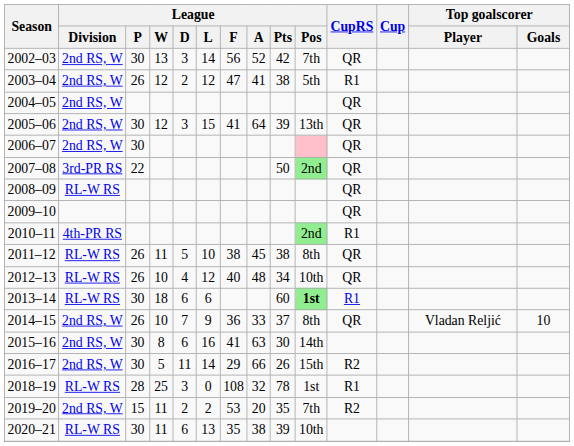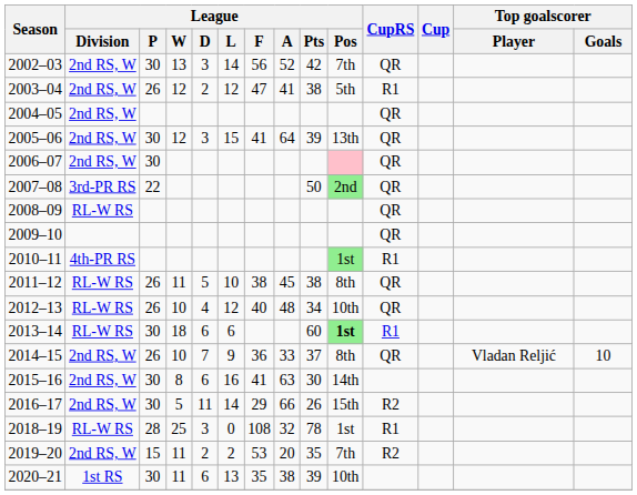 <table class="wikitable" style="text-align: center">
 <tr>
 <th rowspan=2>Season</th>
 <th colspan=9>League</th>
 <th rowspan="2" style="width:30px;"><a href='#'>CupRS</a></th>
 <th rowspan="2" style="width:30px;"><a href='#'>Cup</a></th>
 <th colspan="2" style="width:180px;">Top goalscorer</th>
 </tr>
 <tr>
 <th>Division</th>
 <th width="20">P</th>
 <th width="20">W</th>
 <th width="20">D</th>
 <th width="20">L</th>
 <th width="20">F</th>
 <th width="20">A</th>
 <th width="20">Pts</th>
 <th width="30">Pos</th>
 <th>Player</th>
 <th>Goals</th>
 </tr>
 <tr>
 <td>2002–03</td>
 <td><a href='#'>2nd RS, W</a></td>
 <td>30</td>
 <td>13</td>
 <td>3</td>
 <td>14</td>
 <td>56</td>
 <td>52</td>
 <td>42</td>
 <td>7th</td>
 <td>QR</td>
 <td></td>
 <td></td>
 <td></td>
 </tr>
 <tr>
 <td>2003–04</td>
 <td><a href='#'>2nd RS, W</a></td>
 <td>26</td>
 <td>12</td>
 <td>2</td>
 <td>12</td>
 <td>47</td>
 <td>41</td>
 <td>38</td>
 <td>5th</td>
 <td>R1</td>
 <td></td>
 <td></td>
 <td></td>
 </tr>
 <tr>
 <td>2004–05</td>
 <td><a href='#'>2nd RS, W</a></td>
 <td></td>
 <td></td>
 <td></td>
 <td></td>
 <td></td>
 <td></td>
 <td></td>
 <td></td>
 <td>QR</td>
 <td></td>
 <td></td>
 <td></td>
 </tr>
 <tr>
 <td>2005–06</td>
 <td><a href='#'>2nd RS, W</a></td>
 <td>30</td>
 <td>12</td>
 <td>3</td>
 <td>15</td>
 <td>41</td>
 <td>64</td>
 <td>39</td>
 <td>13th</td>
 <td>QR</td>
 <td></td>
 <td></td>
 <td></td>
 </tr>
 <tr>
 <td>2006–07</td>
 <td><a href='#'>2nd RS, W</a></td>
 <td>30</td>
 <td></td>
 <td></td>
 <td></td>
 <td></td>
 <td></td>
 <td></td>
 <td bgcolor=pink></td>
 <td>QR</td>
 <td></td>
 <td></td>
 <td></td>
 </tr>
 <tr>
 <td>2007–08</td>
 <td><a href='#'>3rd-PR RS</a></td>
 <td>22</td>
 <td></td>
 <td></td>
 <td></td>
 <td></td>
 <td></td>
 <td>50</td>
 <td bgcolor=LightGreen>2nd</td>
 <td>QR</td>
 <td></td>
 <td></td>
 <td></td>
 </tr>
 <tr>
 <td>2008–09</td>
 <td><a href='#'>RL-W RS</a></td>
 <td></td>
 <td></td>
 <td></td>
 <td></td>
 <td></td>
 <td></td>
 <td></td>
 <td></td>
 <td>QR</td>
 <td></td>
 <td></td>
 <td></td>
 </tr>
 <tr>
 <td>2009–10</td>
 <td></td>
 <td></td>
 <td></td>
 <td></td>
 <td></td>
 <td></td>
 <td></td>
 <td></td>
 <td></td>
 <td>QR</td>
 <td></td>
 <td></td>
 <td></td>
 </tr>
 <tr>
 <td>2010–11</td>
 <td><a href='#'>4th-PR RS</a></td>
 <td></td>
 <td></td>
 <td></td>
 <td></td>
 <td></td>
 <td></td>
 <td></td>
-<td bgcolor=LightGreen>2nd</td>
+<td bgcolor=LightGreen>1st</td>
 <td>R1</td>
 <td></td>
 <td></td>
 <td></td>
 </tr>
 <tr>
 <td>2011–12</td>
 <td><a href='#'>RL-W RS</a></td>
 <td>26</td>
 <td>11</td>
 <td>5</td>
 <td>10</td>
 <td>38</td>
 <td>45</td>
 <td>38</td>
 <td>8th</td>
 <td>QR</td>
 <td></td>
 <td></td>
 <td></td>
 </tr>
 <tr>
 <td>2012–13</td>
 <td><a href='#'>RL-W RS</a></td>
 <td>26</td>
 <td>10</td>
 <td>4</td>
 <td>12</td>
 <td>40</td>
 <td>48</td>
 <td>34</td>
 <td>10th</td>
 <td>QR</td>
 <td></td>
 <td></td>
 <td></td>
 </tr>
 <tr>
 <td>2013–14</td>
 <td><a href='#'>RL-W RS</a></td>
 <td>30</td>
 <td>18</td>
 <td>6</td>
 <td>6</td>
 <td></td>
 <td></td>
 <td>60</td>
 <td bgcolor=LightGreen><strong>1st</strong></td>
 <td><a href='#'>R1</a></td>
 <td></td>
 <td></td>
 <td></td>
 </tr>
 <tr>
 <td>2014–15</td>
 <td><a href='#'>2nd RS, W</a></td>
 <td>26</td>
 <td>10</td>
 <td>7</td>
 <td>9</td>
 <td>36</td>
 <td>33</td>
 <td>37</td>
 <td>8th</td>
 <td>QR</td>
 <td></td>
 <td>Vladan Reljić</td>
 <td>10</td>
 </tr>
 <tr>
 <td>2015–16</td>
 <td><a href='#'>2nd RS, W</a></td>
 <td>30</td>
 <td>8</td>
 <td>6</td>
 <td>16</td>
 <td>41</td>
 <td>63</td>
 <td>30</td>
 <td>14th</td>
 <td></td>
 <td></td>
 <td></td>
 <td></td>
 </tr>
 <tr>
 <td>2016–17</td>
 <td><a href='#'>2nd RS, W</a></td>
 <td>30</td>
 <td>5</td>
 <td>11</td>
 <td>14</td>
 <td>29</td>
 <td>66</td>
 <td>26</td>
 <td>15th</td>
 <td>R2</td>
 <td></td>
 <td></td>
 <td></td>
 </tr>
 <tr>
 <td>2018–19</td>
 <td><a href='#'>RL-W RS</a></td>
 <td>28</td>
 <td>25</td>
 <td>3</td>
 <td>0</td>
 <td>108</td>
 <td>32</td>
 <td>78</td>
 <td>1st</td>
 <td>R1</td>
 <td></td>
 <td></td>
 <td></td>
 </tr>
 <tr>
 <td>2019–20</td>
 <td><a href='#'>2nd RS, W</a></td>
 <td>15</td>
 <td>11</td>
 <td>2</td>
 <td>2</td>
 <td>53</td>
 <td>20</td>
 <td>35</td>
 <td>7th</td>
 <td>R2</td>
 <td></td>
 <td></td>
 <td></td>
 </tr>
 <tr>
 <td>2020–21</td>
-<td><a href='#'>RL-W RS</a></td>
+<td><a href='#'>1st RS</a></td>
 <td>30</td>
 <td>11</td>
 <td>6</td>
 <td>13</td>
 <td>35</td>
 <td>38</td>
 <td>39</td>
 <td>10th</td>
 <td></td>
 <td></td>
 <td></td>
 <td></td>
 </tr>
 <tr>
 </tr>
 </table>
